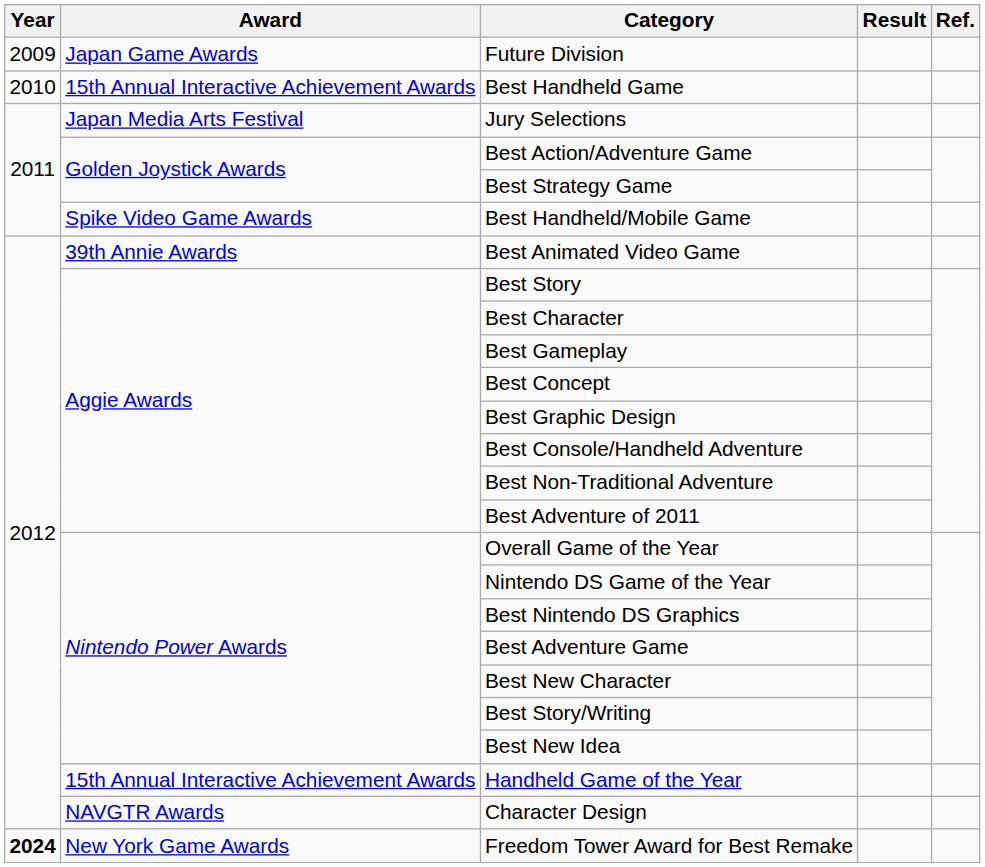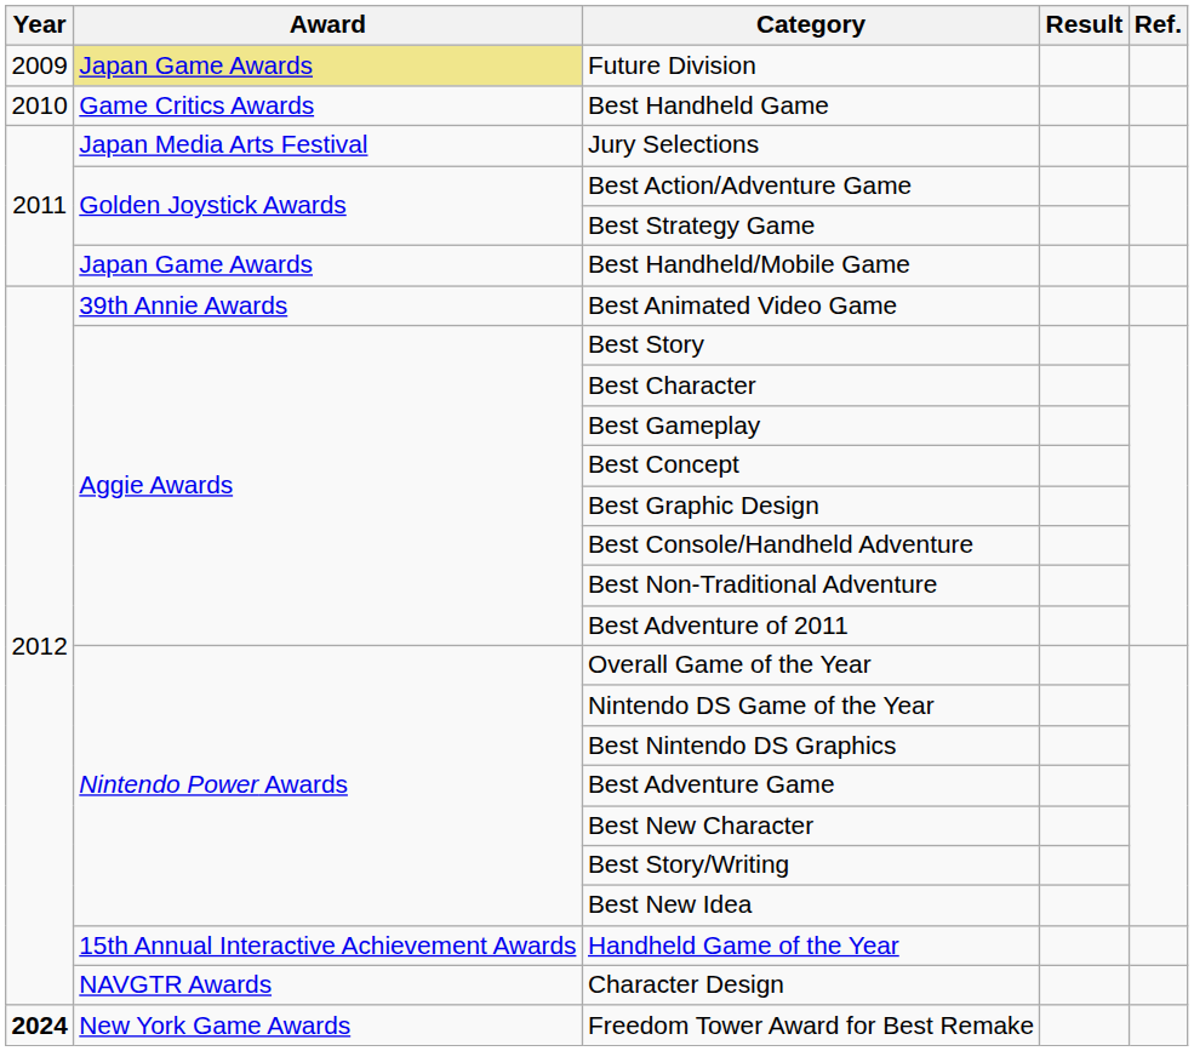 <table class="wikitable sortable mw-collapsible">
 <tr>
 <th scope="col">Year</th>
 <th scope="col">Award</th>
 <th scope="col">Category</th>
 <th scope="col">Result</th>
 <th scope="col" class="unsortable">Ref.</th>
 </tr>
 <tr>
 <td style="text-align:center;">2009</td>
-<td><a href='#'>Japan Game Awards</a></td>
+<td style="background: khaki;"><a href='#'>Japan Game Awards</a></td>
 <td>Future Division</td>
 <td></td>
 <td style="text-align:center;"></td>
 </tr>
 <tr>
 <td style="text-align:center;">2010</td>
-<td><a href='#'>15th Annual Interactive Achievement Awards</a></td>
+<td><a href='#'>Game Critics Awards</a></td>
 <td>Best Handheld Game</td>
 <td></td>
 <td style="text-align:center;"></td>
 </tr>
 <tr>
 <td style="text-align:center;" rowspan="4">2011</td>
 <td><a href='#'>Japan Media Arts Festival</a></td>
 <td>Jury Selections</td>
 <td></td>
 <td style="text-align:center;"></td>
 </tr>
 <tr>
 <td rowspan="2"><a href='#'>Golden Joystick Awards</a></td>
 <td>Best Action/Adventure Game</td>
 <td></td>
 <td rowspan="2" style="text-align:center;"></td>
 </tr>
 <tr>
 <td>Best Strategy Game</td>
 <td></td>
 </tr>
 <tr>
-<td><a href='#'>Spike Video Game Awards</a></td>
+<td><a href='#'>Japan Game Awards</a></td>
 <td>Best Handheld/Mobile Game</td>
 <td></td>
 <td style="text-align:center;"></td>
 </tr>
 <tr>
 <td style="text-align:center;" rowspan="18">2012</td>
 <td><a href='#'>39th Annie Awards</a></td>
 <td>Best Animated Video Game</td>
 <td></td>
 <td style="text-align:center;"></td>
 </tr>
 <tr>
 <td rowspan="8"><a href='#'>Aggie Awards</a></td>
 <td>Best Story</td>
 <td></td>
 <td rowspan="8" style="text-align:center;"></td>
 </tr>
 <tr>
 <td>Best Character</td>
 <td></td>
 </tr>
 <tr>
 <td>Best Gameplay</td>
 <td></td>
 </tr>
 <tr>
 <td>Best Concept</td>
 <td></td>
 </tr>
 <tr>
 <td>Best Graphic Design</td>
 <td></td>
 </tr>
 <tr>
 <td>Best Console/Handheld Adventure</td>
 <td></td>
 </tr>
 <tr>
 <td>Best Non-Traditional Adventure</td>
 <td></td>
 </tr>
 <tr>
 <td>Best Adventure of 2011</td>
 <td></td>
 </tr>
 <tr>
 <td rowspan="7"><a href='#'><em>Nintendo Power</em> Awards</a></td>
 <td>Overall Game of the Year</td>
 <td></td>
 <td rowspan="7" style="text-align:center;"></td>
 </tr>
 <tr>
 <td>Nintendo DS Game of the Year</td>
 <td></td>
 </tr>
 <tr>
 <td>Best Nintendo DS Graphics</td>
 <td></td>
 </tr>
 <tr>
 <td>Best Adventure Game</td>
 <td></td>
 </tr>
 <tr>
 <td>Best New Character</td>
 <td></td>
 </tr>
 <tr>
 <td>Best Story/Writing</td>
 <td></td>
 </tr>
 <tr>
 <td>Best New Idea</td>
 <td></td>
 </tr>
 <tr>
 <td><a href='#'>15th Annual Interactive Achievement Awards</a></td>
 <td><a href='#'>Handheld Game of the Year</a></td>
 <td></td>
 <td style="text-align:center;"></td>
 </tr>
 <tr>
 <td><a href='#'>NAVGTR Awards</a></td>
 <td>Character Design</td>
 <td></td>
 <td style="text-align:center;"></td>
 </tr>
 <tr>
 <td style="text-align:center;"><strong>2024</strong></td>
 <td><a href='#'>New York Game Awards</a></td>
 <td>Freedom Tower Award for Best Remake</td>
 <td></td>
 <td style="text-align:center;"></td>
 </tr>
 </table>
